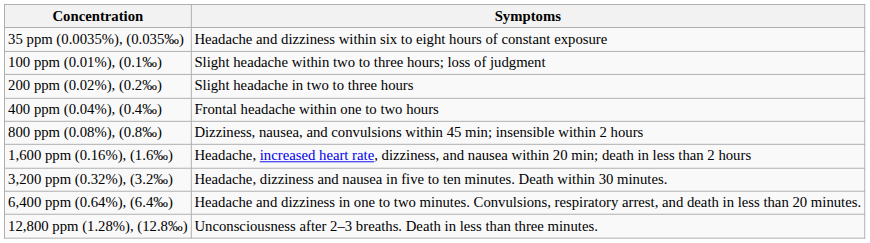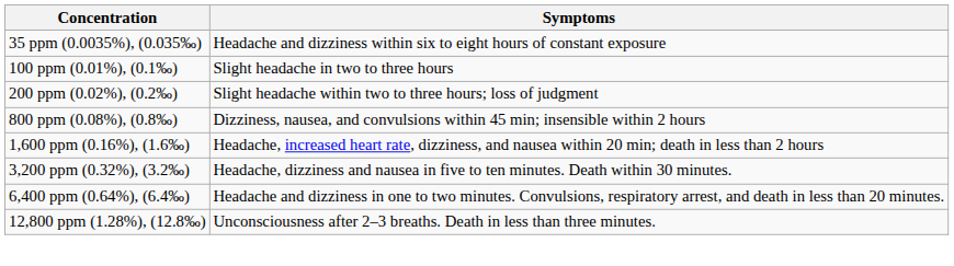 <table class="wikitable" style="margin-left: auto; margin-right: auto; border: none;">
 <tr>
 <th>Concentration</th>
 <th>Symptoms</th>
 </tr>
 <tr>
 <td>35 ppm (0.0035%), (0.035‰)</td>
 <td>Headache and dizziness within six to eight hours of constant exposure</td>
 </tr>
 <tr>
 <td>100 ppm (0.01%), (0.1‰)</td>
-<td>Slight headache within two to three hours; loss of judgment</td>
+<td>Slight headache in two to three hours</td>
 </tr>
 <tr>
 <td>200 ppm (0.02%), (0.2‰)</td>
-<td>Slight headache in two to three hours</td>
-</tr>
-<tr>
-<td>400 ppm (0.04%), (0.4‰)</td>
-<td>Frontal headache within one to two hours</td>
+<td>Slight headache within two to three hours; loss of judgment</td>
 </tr>
 <tr>
 <td>800 ppm (0.08%), (0.8‰)</td>
 <td>Dizziness, nausea, and convulsions within 45 min; insensible within 2 hours</td>
 </tr>
 <tr>
 <td>1,600 ppm (0.16%), (1.6‰)</td>
 <td>Headache, <a href='#'>increased heart rate</a>, dizziness, and nausea within 20 min; death in less than 2 hours</td>
 </tr>
 <tr>
 <td>3,200 ppm (0.32%), (3.2‰)</td>
 <td>Headache, dizziness and nausea in five to ten minutes. Death within 30 minutes.</td>
 </tr>
 <tr>
 <td>6,400 ppm (0.64%), (6.4‰)</td>
 <td>Headache and dizziness in one to two minutes. Convulsions, respiratory arrest, and death in less than 20 minutes.</td>
 </tr>
 <tr>
 <td>12,800 ppm (1.28%), (12.8‰)</td>
 <td>Unconsciousness after 2–3 breaths. Death in less than three minutes.</td>
 </tr>
 <tr>
 </tr>
 </table>
